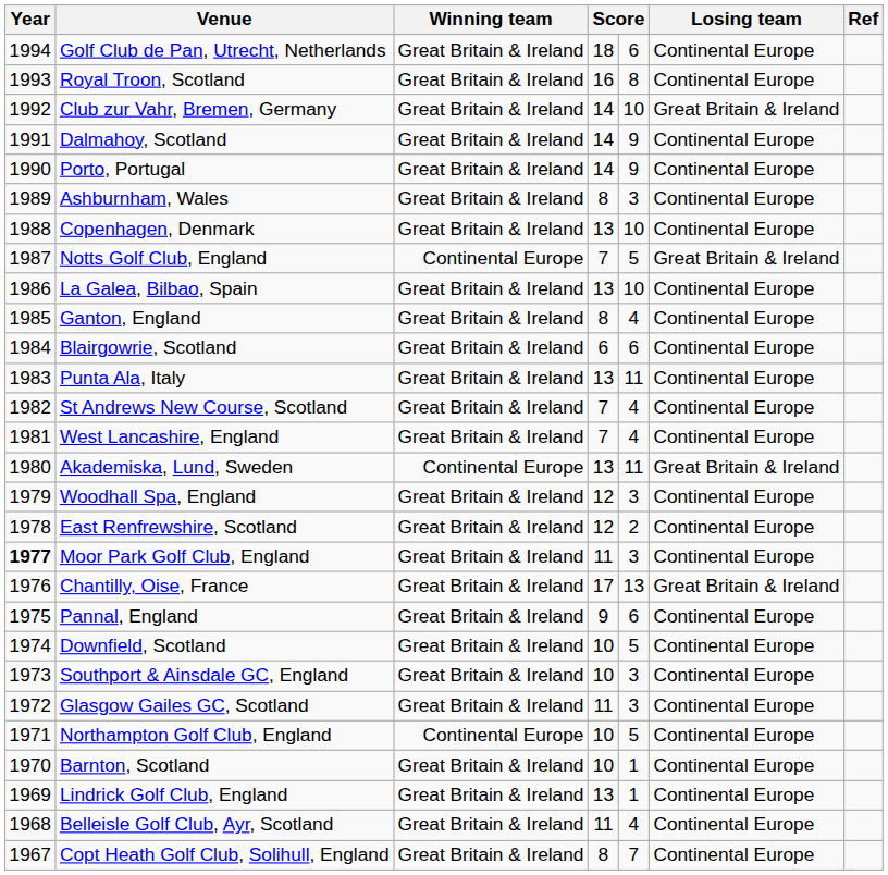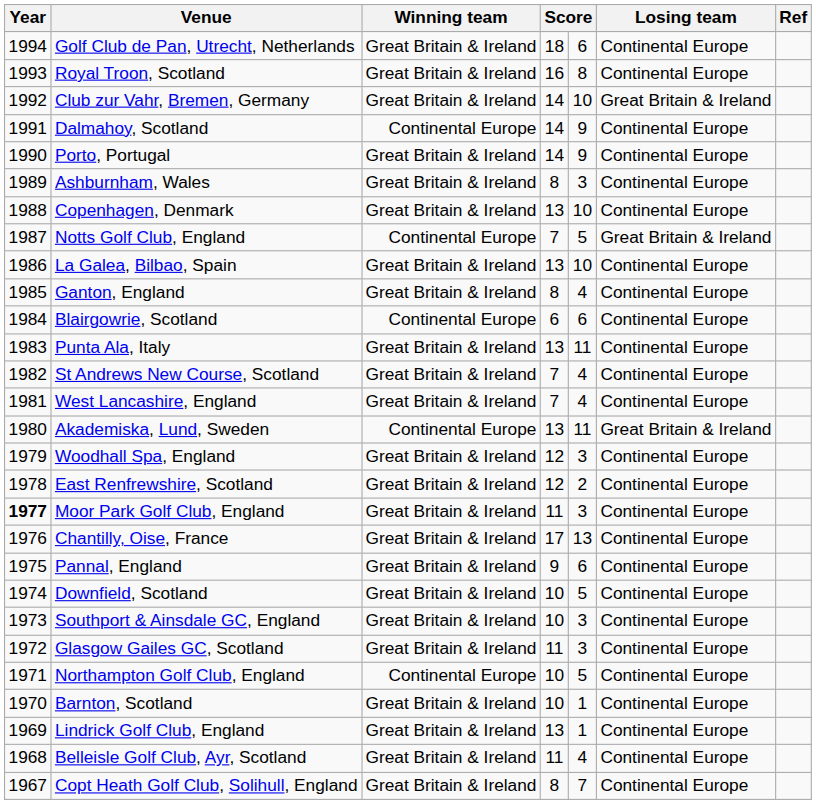 <table class="wikitable">
 <tr>
 <th>Year</th>
 <th>Venue</th>
 <th>Winning team</th>
 <th colspan="2">Score</th>
 <th>Losing team</th>
 <th>Ref</th>
 </tr>
 <tr>
 <td align=center>1994</td>
 <td><a href='#'>Golf Club de Pan</a>, <a href='#'>Utrecht</a>, Netherlands</td>
 <td align=right>Great Britain  & Ireland </td>
 <td align=center>18</td>
 <td align=center>6</td>
 <td> Continental Europe</td>
 <td></td>
 </tr>
 <tr>
 <td align=center>1993</td>
 <td><a href='#'>Royal Troon</a>, Scotland</td>
 <td align=right>Great Britain  & Ireland </td>
 <td align=center>16</td>
 <td align=center>8</td>
 <td> Continental Europe</td>
 <td></td>
 </tr>
 <tr>
 <td align=center>1992</td>
 <td><a href='#'>Club zur Vahr</a>, <a href='#'>Bremen</a>, Germany</td>
 <td align=right>Great Britain  & Ireland </td>
 <td align=center>14</td>
 <td align=center>10</td>
 <td>Great Britain  & Ireland </td>
 <td></td>
 </tr>
 <tr>
 <td align=center>1991</td>
 <td><a href='#'>Dalmahoy</a>, Scotland</td>
-<td align=right>Great Britain  & Ireland </td>
+<td align=right> Continental Europe</td>
 <td align=center>14</td>
 <td align=center>9</td>
 <td> Continental Europe</td>
 <td></td>
 </tr>
 <tr>
 <td align=center>1990</td>
 <td><a href='#'>Porto</a>, Portugal</td>
 <td align=right>Great Britain  & Ireland </td>
 <td align=center>14</td>
 <td align=center>9</td>
 <td> Continental Europe</td>
 <td></td>
 </tr>
 <tr>
 <td align=center>1989</td>
 <td><a href='#'>Ashburnham</a>, Wales</td>
 <td align=right>Great Britain  & Ireland </td>
 <td align=center>8</td>
 <td align=center>3</td>
 <td> Continental Europe</td>
 <td></td>
 </tr>
 <tr>
 <td align=center>1988</td>
 <td><a href='#'>Copenhagen</a>, Denmark</td>
 <td align=right>Great Britain  & Ireland </td>
 <td align=center>13</td>
 <td align=center>10</td>
 <td> Continental Europe</td>
 <td></td>
 </tr>
 <tr>
 <td align=center>1987</td>
 <td><a href='#'>Notts Golf Club</a>, England</td>
 <td align=right> Continental Europe</td>
 <td align=center>7</td>
 <td align=center>5</td>
 <td>Great Britain  & Ireland </td>
 <td></td>
 </tr>
 <tr>
 <td align=center>1986</td>
 <td><a href='#'>La Galea</a>, <a href='#'>Bilbao</a>, Spain</td>
 <td align=right>Great Britain  & Ireland </td>
 <td align=center>13</td>
 <td align=center>10</td>
 <td> Continental Europe</td>
 <td></td>
 </tr>
 <tr>
 <td align=center>1985</td>
 <td><a href='#'>Ganton</a>, England</td>
 <td align=right>Great Britain  & Ireland </td>
 <td align=center>8</td>
 <td align=center>4</td>
 <td> Continental Europe</td>
 <td></td>
 </tr>
 <tr>
 <td align=center>1984</td>
 <td><a href='#'>Blairgowrie</a>, Scotland</td>
-<td align=right>Great Britain  & Ireland </td>
+<td align=right> Continental Europe</td>
 <td align=center>6</td>
 <td align=center>6</td>
 <td> Continental Europe</td>
 <td></td>
 </tr>
 <tr>
 <td align=center>1983</td>
 <td><a href='#'>Punta Ala</a>, Italy</td>
 <td align=right>Great Britain  & Ireland </td>
 <td align=center>13</td>
 <td align=center>11</td>
 <td> Continental Europe</td>
 <td></td>
 </tr>
 <tr>
 <td align=center>1982</td>
 <td><a href='#'>St Andrews New Course</a>, Scotland</td>
 <td align=right>Great Britain  & Ireland </td>
 <td align=center>7</td>
 <td align=center>4</td>
 <td> Continental Europe</td>
 <td></td>
 </tr>
 <tr>
 <td align=center>1981</td>
 <td><a href='#'>West Lancashire</a>, England</td>
 <td align=right>Great Britain  & Ireland </td>
 <td align=center>7</td>
 <td align=center>4</td>
 <td> Continental Europe</td>
 <td></td>
 </tr>
 <tr>
 <td align=center>1980</td>
 <td><a href='#'>Akademiska</a>, <a href='#'>Lund</a>, Sweden</td>
 <td align=right> Continental Europe</td>
 <td align=center>13</td>
 <td align=center>11</td>
 <td>Great Britain  & Ireland </td>
 <td></td>
 </tr>
 <tr>
 <td align=center>1979</td>
 <td><a href='#'>Woodhall Spa</a>, England</td>
 <td align=right>Great Britain  & Ireland </td>
 <td align=center>12</td>
 <td align=center>3</td>
 <td> Continental Europe</td>
 <td></td>
 </tr>
 <tr>
 <td align=center>1978</td>
 <td><a href='#'>East Renfrewshire</a>, Scotland</td>
 <td align=right>Great Britain  & Ireland </td>
 <td align=center>12</td>
 <td align=center>2</td>
 <td> Continental Europe</td>
 <td></td>
 </tr>
 <tr>
 <td align=center><strong>1977</strong></td>
 <td><a href='#'>Moor Park Golf Club</a>, England</td>
 <td align=right>Great Britain  & Ireland </td>
 <td align=center>11</td>
 <td align=center>3</td>
 <td> Continental Europe</td>
 <td></td>
 </tr>
 <tr>
 <td align=center>1976</td>
 <td><a href='#'>Chantilly, Oise</a>, France</td>
 <td align=right>Great Britain  & Ireland </td>
 <td align=center>17</td>
 <td align=center>13</td>
-<td>Great Britain  & Ireland </td>
+<td> Continental Europe</td>
 <td></td>
 </tr>
 <tr>
 <td align=center>1975</td>
 <td><a href='#'>Pannal</a>, England</td>
 <td align=right>Great Britain  & Ireland </td>
 <td align=center>9</td>
 <td align=center>6</td>
 <td> Continental Europe</td>
 <td></td>
 </tr>
 <tr>
 <td align=center>1974</td>
 <td><a href='#'>Downfield</a>, Scotland</td>
 <td align=right>Great Britain  & Ireland </td>
 <td align=center>10</td>
 <td align=center>5</td>
 <td> Continental Europe</td>
 <td></td>
 </tr>
 <tr>
 <td align=center>1973</td>
 <td><a href='#'>Southport & Ainsdale GC</a>, England</td>
 <td align=right>Great Britain  & Ireland </td>
 <td align=center>10</td>
 <td align=center>3</td>
 <td> Continental Europe</td>
 <td></td>
 </tr>
 <tr>
 <td align=center>1972</td>
 <td><a href='#'>Glasgow Gailes GC</a>, Scotland</td>
 <td align=right>Great Britain  & Ireland </td>
 <td align=center>11</td>
 <td align=center>3</td>
 <td> Continental Europe</td>
 <td></td>
 </tr>
 <tr>
 <td align=center>1971</td>
 <td><a href='#'>Northampton Golf Club</a>, England</td>
 <td align=right> Continental Europe</td>
 <td align=center>10</td>
 <td align=center>5</td>
 <td> Continental Europe</td>
 <td></td>
 </tr>
 <tr>
 <td align=center>1970</td>
 <td><a href='#'>Barnton</a>, Scotland</td>
 <td align=right>Great Britain  & Ireland </td>
 <td align=center>10</td>
 <td align=center>1</td>
 <td> Continental Europe</td>
 <td></td>
 </tr>
 <tr>
 <td align=center>1969</td>
 <td><a href='#'>Lindrick Golf Club</a>, England</td>
 <td align=right>Great Britain  & Ireland </td>
 <td align=center>13</td>
 <td align=center>1</td>
 <td> Continental Europe</td>
 <td></td>
 </tr>
 <tr>
 <td align=center>1968</td>
 <td><a href='#'>Belleisle Golf Club</a>, <a href='#'>Ayr</a>, Scotland</td>
 <td align=right>Great Britain  & Ireland </td>
 <td align=center>11</td>
 <td align=center>4</td>
 <td> Continental Europe</td>
 <td></td>
 </tr>
 <tr>
 <td align=center>1967</td>
 <td><a href='#'>Copt Heath Golf Club</a>, <a href='#'>Solihull</a>, England</td>
 <td align=right>Great Britain  & Ireland </td>
 <td align=center>8</td>
 <td align=center>7</td>
 <td> Continental Europe</td>
 <td></td>
 </tr>
 </table>
